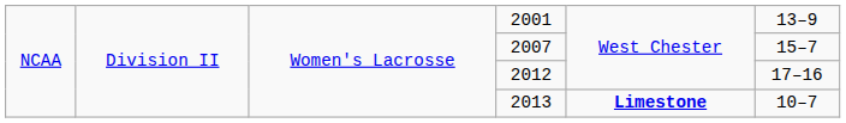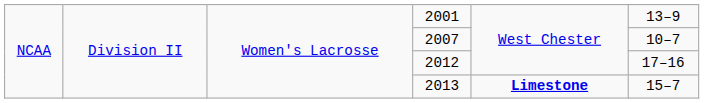 <table class="wikitable" width="50%">
 <tr align="center">
 <td rowspan="4"><a href='#'>NCAA</a></td>
 <td rowspan="4"><a href='#'>Division II</a></td>
 <td rowspan="4"><a href='#'>Women's Lacrosse</a></td>
 <td>2001</td>
 <td rowspan="3"><a href='#'>West Chester</a></td>
 <td>13–9</td>
 </tr>
 <tr align="center">
 <td>2007</td>
-<td>15–7</td>
+<td>10–7</td>
 </tr>
 <tr align="center">
 <td>2012</td>
 <td>17–16</td>
 </tr>
 <tr align="center">
 <td>2013</td>
 <td><strong><a href='#'>Limestone</a></strong></td>
-<td>10–7</td>
+<td>15–7</td>
 </tr>
 </table>
